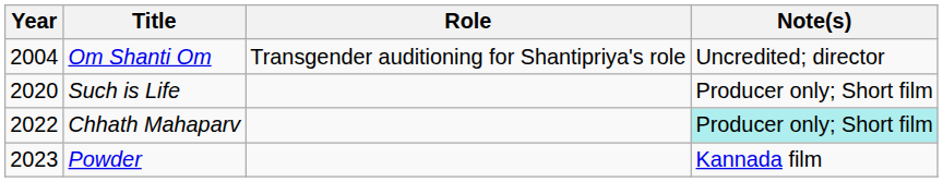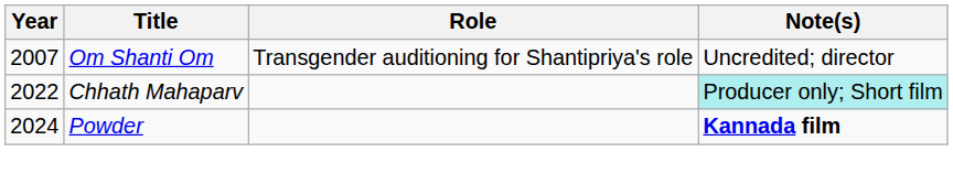 <table class="wikitable">
 <tr>
 <th>Year</th>
 <th>Title</th>
 <th>Role</th>
 <th>Note(s)</th>
 </tr>
 <tr>
-<td>2004</td>
+<td>2007</td>
 <td><em><a href='#'>Om Shanti Om</a></em></td>
 <td>Transgender auditioning for Shantipriya's role</td>
 <td>Uncredited;  director</td>
-</tr>
-<tr>
-<td>2020</td>
-<td><em>Such is Life</em></td>
-<td></td>
-<td>Producer only; Short film</td>
 </tr>
 <tr>
 <td>2022</td>
 <td><em>Chhath Mahaparv</em></td>
 <td></td>
 <td style="background: paleturquoise;">Producer only; Short film</td>
 </tr>
 <tr>
-<td>2023</td>
+<td>2024</td>
 <td><em><a href='#'>Powder</a></em></td>
 <td></td>
-<td> <a href='#'>Kannada</a> film</td>
+<td><strong> <a href='#'>Kannada</a> film</strong></td>
 </tr>
 </table>
